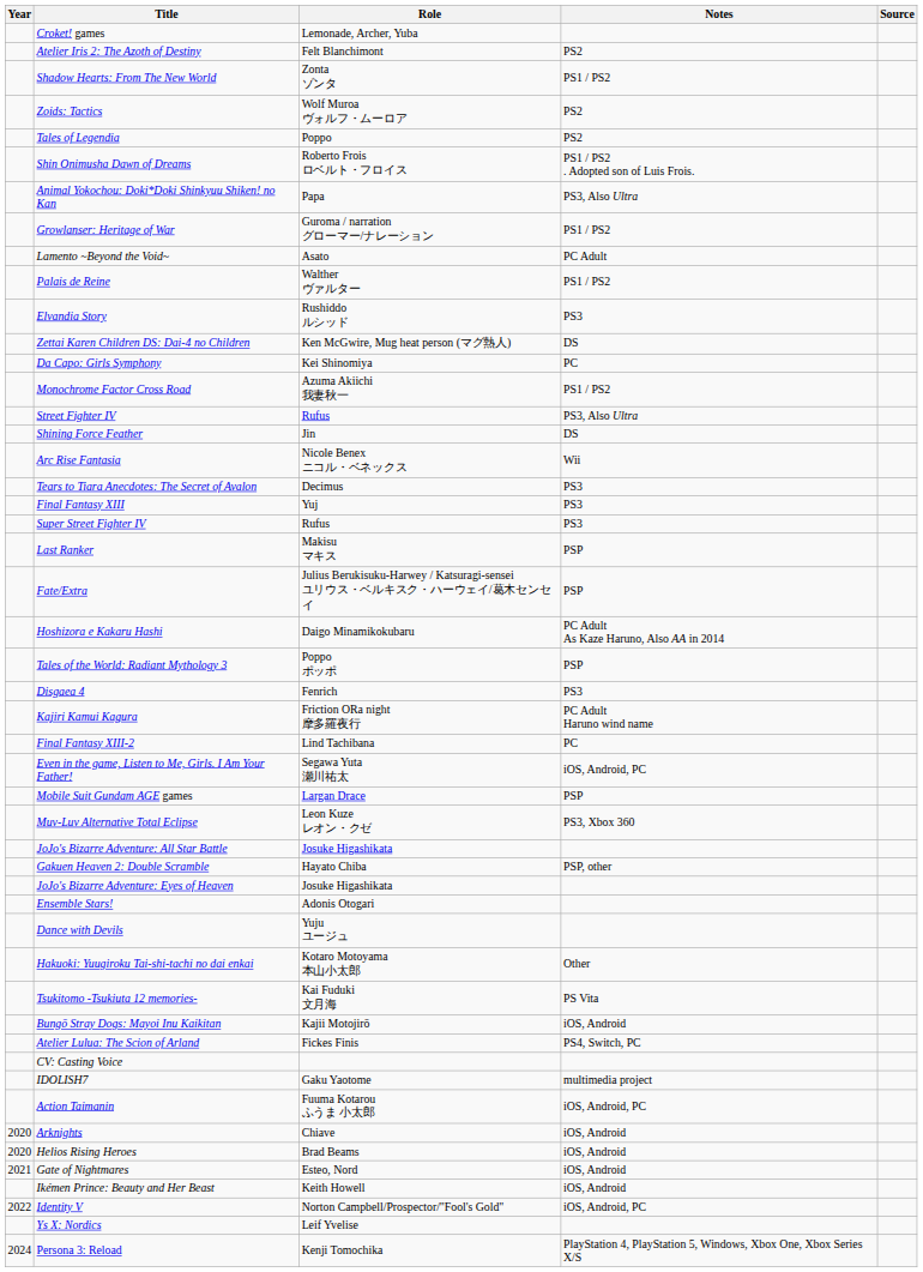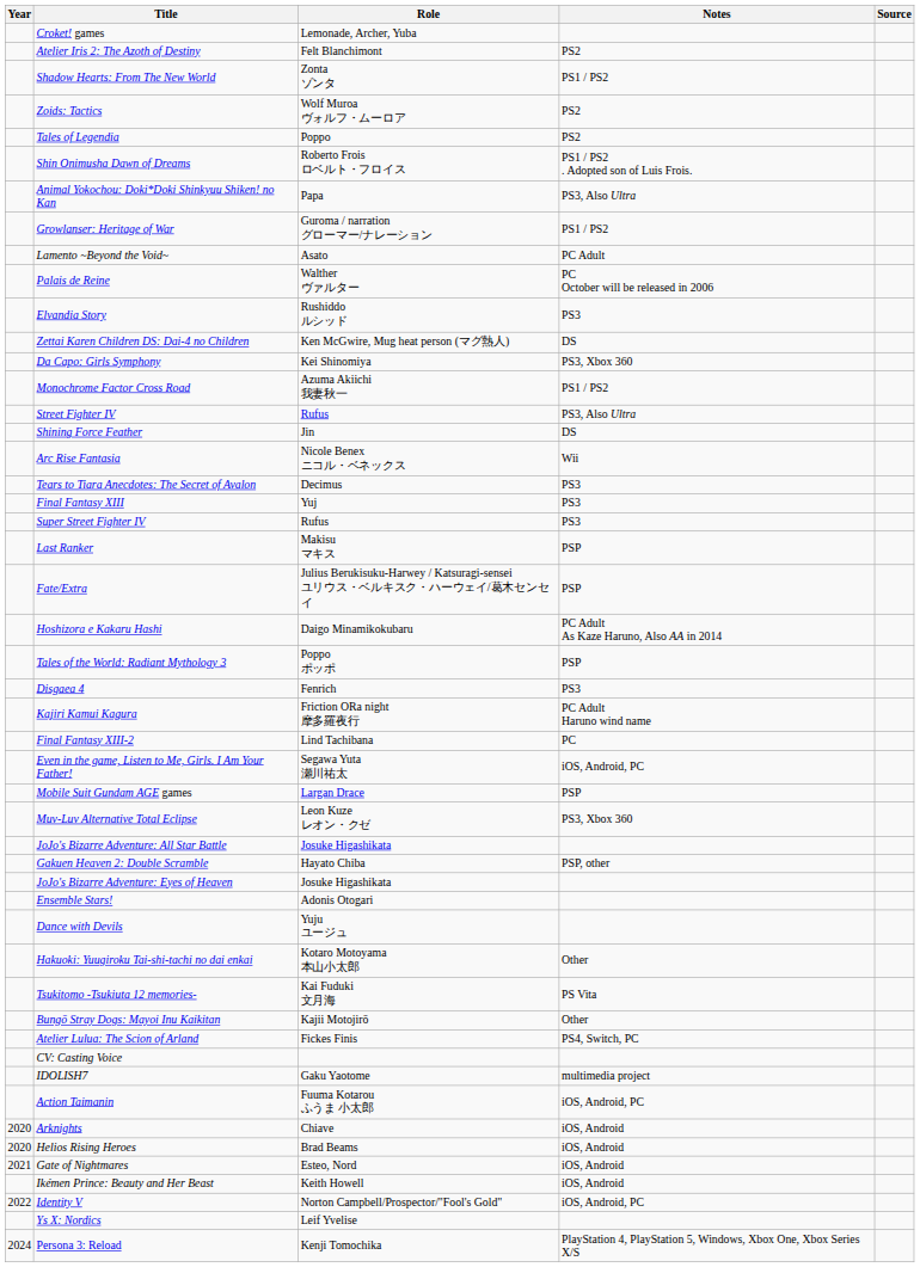 <table class="wikitable sortable plainrowheaders">
 <tr>
 <th>Year</th>
 <th>Title</th>
 <th>Role</th>
 <th class="unsortable">Notes</th>
 <th class="unsortable">Source</th>
 </tr>
 <tr>
 <td></td>
 <td><em><a href='#'>Croket!</a></em> games</td>
 <td>Lemonade, Archer, Yuba</td>
 <td></td>
 <td></td>
 </tr>
 <tr>
 <td></td>
 <td><em><a href='#'>Atelier Iris 2: The Azoth of Destiny</a> </em></td>
 <td>Felt Blanchimont</td>
 <td>PS2 </td>
 <td></td>
 </tr>
 <tr>
 <td></td>
 <td><em><a href='#'>Shadow Hearts: From The New World</a></em></td>
 <td>Zonta<br>ゾンタ</td>
 <td>PS1 / PS2</td>
 <td></td>
 </tr>
 <tr>
 <td></td>
 <td><em><a href='#'>Zoids: Tactics</a></em></td>
 <td>Wolf Muroa<br>ヴォルフ・ムーロア</td>
 <td>PS2</td>
 <td></td>
 </tr>
 <tr>
 <td></td>
 <td><em><a href='#'>Tales of Legendia</a></em></td>
 <td>Poppo</td>
 <td>PS2</td>
 <td></td>
 </tr>
 <tr>
 <td></td>
 <td><em><a href='#'>Shin Onimusha Dawn of Dreams</a></em></td>
 <td>Roberto Frois<br>ロベルト・フロイス</td>
 <td>PS1 / PS2<br>. Adopted son of Luis Frois.</td>
 <td></td>
 </tr>
 <tr>
 <td></td>
 <td><em><a href='#'>Animal Yokochou: Doki*Doki Shinkyuu Shiken! no Kan</a></em></td>
 <td>Papa</td>
 <td>PS3, Also <em>Ultra</em></td>
 <td></td>
 </tr>
 <tr>
 <td></td>
 <td><em><a href='#'>Growlanser: Heritage of War</a></em></td>
 <td>Guroma / narration<br>グローマー/ナレーション</td>
 <td>PS1 / PS2</td>
 <td></td>
 </tr>
 <tr>
 <td></td>
 <td><em>Lamento ~Beyond the Void~</em></td>
 <td>Asato</td>
 <td>PC Adult</td>
 <td></td>
 </tr>
 <tr>
 <td></td>
 <td><em><a href='#'>Palais de Reine</a></em></td>
 <td>Walther<br>ヴァルター</td>
-<td>PS1 / PS2</td>
+<td>PC<br>October will be released in 2006</td>
 <td></td>
 </tr>
 <tr>
 <td></td>
 <td><em><a href='#'>Elvandia Story</a></em></td>
 <td>Rushiddo<br>ルシッド</td>
 <td>PS3</td>
 <td></td>
 </tr>
 <tr>
 <td></td>
 <td><em> <a href='#'>Zettai Karen Children DS: Dai-4 no Children</a></em></td>
 <td>Ken McGwire, Mug heat person (マグ熱人)</td>
 <td>DS</td>
 <td></td>
 </tr>
 <tr>
 <td></td>
 <td><em> <a href='#'>Da Capo: Girls Symphony</a></em></td>
 <td>Kei Shinomiya</td>
-<td>PC</td>
+<td>PS3, Xbox 360</td>
 <td></td>
 </tr>
 <tr>
 <td></td>
 <td><em> <a href='#'>Monochrome Factor Cross Road</a></em></td>
 <td>Azuma Akiichi<br>我妻秋一</td>
 <td>PS1 / PS2</td>
 <td></td>
 </tr>
 <tr>
 <td></td>
 <td><em><a href='#'>Street Fighter IV</a></em></td>
 <td><a href='#'>Rufus</a></td>
 <td>PS3, Also <em>Ultra</em></td>
 <td></td>
 </tr>
 <tr>
 <td></td>
 <td><em><a href='#'>Shining Force Feather</a></em></td>
 <td>Jin</td>
 <td>DS</td>
 <td></td>
 </tr>
 <tr>
 <td></td>
 <td><em><a href='#'>Arc Rise Fantasia</a></em></td>
 <td>Nicole Benex<br>ニコル・ベネックス</td>
 <td>Wii</td>
 <td></td>
 </tr>
 <tr>
 <td></td>
 <td><em> <a href='#'>Tears to Tiara Anecdotes: The Secret of Avalon</a></em></td>
 <td>Decimus</td>
 <td>PS3</td>
 <td></td>
 </tr>
 <tr>
 <td></td>
 <td><em><a href='#'>Final Fantasy XIII</a></em></td>
 <td>Yuj</td>
 <td>PS3</td>
 <td></td>
 </tr>
 <tr>
 <td></td>
 <td><em><a href='#'>Super Street Fighter IV</a></em></td>
 <td>Rufus</td>
 <td>PS3</td>
 <td></td>
 </tr>
 <tr>
 <td></td>
 <td><em><a href='#'>Last Ranker</a></em></td>
 <td>Makisu<br>マキス</td>
 <td>PSP</td>
 <td></td>
 </tr>
 <tr>
 <td></td>
 <td><em><a href='#'>Fate/Extra</a></em></td>
 <td>Julius Berukisuku-Harwey / Katsuragi-sensei<br>ユリウス・ベルキスク・ハーウェイ/葛木センセイ</td>
 <td>PSP</td>
 <td></td>
 </tr>
 <tr>
 <td></td>
 <td><em><a href='#'>Hoshizora e Kakaru Hashi</a></em></td>
 <td>Daigo Minamikokubaru</td>
 <td>PC Adult<br>As Kaze Haruno, Also <em>AA</em> in 2014</td>
 <td></td>
 </tr>
 <tr>
 <td></td>
 <td><em><a href='#'>Tales of the World: Radiant Mythology 3</a></em></td>
 <td>Poppo<br>ポッポ</td>
 <td>PSP</td>
 <td></td>
 </tr>
 <tr>
 <td></td>
 <td><em><a href='#'>Disgaea 4</a></em></td>
 <td>Fenrich</td>
 <td>PS3</td>
 <td></td>
 </tr>
 <tr>
 <td></td>
 <td><em><a href='#'>Kajiri Kamui Kagura</a></em></td>
 <td>Friction ORa night<br>摩多羅夜行</td>
 <td>PC Adult<br>Haruno wind name</td>
 <td></td>
 </tr>
 <tr>
 <td></td>
 <td><em><a href='#'>Final Fantasy XIII-2</a></em></td>
 <td>Lind Tachibana</td>
 <td>PC</td>
 <td></td>
 </tr>
 <tr>
 <td></td>
 <td><em><a href='#'>Even in the game, Listen to Me, Girls. I Am Your Father!</a></em></td>
 <td>Segawa Yuta<br>瀬川祐太</td>
 <td>iOS, Android, PC</td>
 <td></td>
 </tr>
 <tr>
 <td></td>
 <td><em><a href='#'>Mobile Suit Gundam AGE</a></em> games</td>
 <td><a href='#'>Largan Drace</a></td>
 <td>PSP</td>
 <td></td>
 </tr>
 <tr>
 <td></td>
 <td><em><a href='#'>Muv-Luv Alternative Total Eclipse</a></em></td>
 <td>Leon Kuze<br>レオン・クゼ</td>
 <td>PS3, Xbox 360</td>
 <td></td>
 </tr>
 <tr>
 <td></td>
 <td><em><a href='#'>JoJo's Bizarre Adventure: All Star Battle</a></em></td>
 <td><a href='#'>Josuke Higashikata</a></td>
 <td></td>
 <td></td>
 </tr>
 <tr>
 <td></td>
 <td><em><a href='#'>Gakuen Heaven 2: Double Scramble</a></em></td>
 <td>Hayato Chiba</td>
 <td>PSP, other</td>
 <td></td>
 </tr>
 <tr>
 <td></td>
 <td><em><a href='#'>JoJo's Bizarre Adventure: Eyes of Heaven</a></em></td>
 <td>Josuke Higashikata</td>
 <td></td>
 <td></td>
 </tr>
 <tr>
 <td></td>
 <td><em><a href='#'>Ensemble Stars!</a></em></td>
 <td>Adonis Otogari</td>
 <td></td>
 </tr>
 <tr>
 <td></td>
 <td><em><a href='#'>Dance with Devils</a></em></td>
 <td>Yuju<br>ユージュ</td>
 <td></td>
 <td></td>
 </tr>
 <tr>
 <td></td>
 <td><em><a href='#'>Hakuoki: Yuugiroku Tai-shi-tachi no dai enkai</a></em></td>
 <td>Kotaro Motoyama<br>本山小太郎</td>
 <td>Other</td>
 <td></td>
 </tr>
 <tr>
 <td></td>
 <td><em><a href='#'>Tsukitomo -Tsukiuta 12 memories-</a></em></td>
 <td>Kai Fuduki<br>文月海</td>
 <td>PS Vita</td>
 <td></td>
 </tr>
 <tr>
 <td></td>
 <td><em><a href='#'>Bungō Stray Dogs: Mayoi Inu Kaikitan</a></em></td>
 <td>Kajii Motojirō</td>
-<td>iOS, Android</td>
+<td>Other</td>
 <td></td>
 </tr>
 <tr>
 <td></td>
 <td><em><a href='#'>Atelier Lulua: The Scion of Arland</a></em></td>
 <td>Fickes Finis</td>
 <td>PS4, Switch, PC</td>
 <td></td>
 </tr>
 <tr>
 <td></td>
 <td><em>CV: Casting Voice</em></td>
 <td></td>
 <td></td>
 <td></td>
 </tr>
 <tr>
 <td></td>
 <td><em>IDOLISH7</em></td>
 <td>Gaku Yaotome</td>
 <td>multimedia project</td>
 <td></td>
 </tr>
 <tr>
 <td></td>
 <td><em><a href='#'>Action Taimanin</a></em></td>
 <td>Fuuma Kotarou<br>ふうま 小太郎</td>
 <td>iOS, Android, PC</td>
 <td></td>
 </tr>
 <tr>
 <td>2020</td>
 <td><em><a href='#'>Arknights</a></em></td>
 <td>Chiave</td>
 <td>iOS, Android</td>
 <td></td>
 </tr>
 <tr>
 <td>2020</td>
 <td><em>Helios Rising Heroes</em></td>
 <td>Brad Beams</td>
 <td>iOS, Android</td>
 <td></td>
 </tr>
 <tr>
 <td>2021</td>
 <td><em>Gate of Nightmares</em></td>
 <td>Esteo, Nord</td>
 <td>iOS, Android</td>
 <td></td>
 </tr>
 <tr>
 <td></td>
 <td><em>Ikémen Prince: Beauty and Her Beast</em></td>
 <td>Keith Howell</td>
 <td>iOS, Android</td>
 <td></td>
 </tr>
 <tr>
 <td>2022</td>
 <td><em><a href='#'>Identity V</a></em></td>
 <td>Norton Campbell/Prospector/"Fool's Gold"</td>
 <td>iOS, Android, PC</td>
 <td></td>
 </tr>
 <tr>
 <td></td>
 <td><em><a href='#'>Ys X: Nordics</a></em></td>
 <td>Leif Yvelise</td>
 <td></td>
 <td></td>
 </tr>
 <tr>
 <td>2024</td>
 <td><a href='#'>Persona 3: Reload</a></td>
 <td>Kenji Tomochika</td>
 <td>PlayStation 4, PlayStation 5, Windows, Xbox One, Xbox Series X/S</td>
 <td></td>
 </tr>
 </table>
